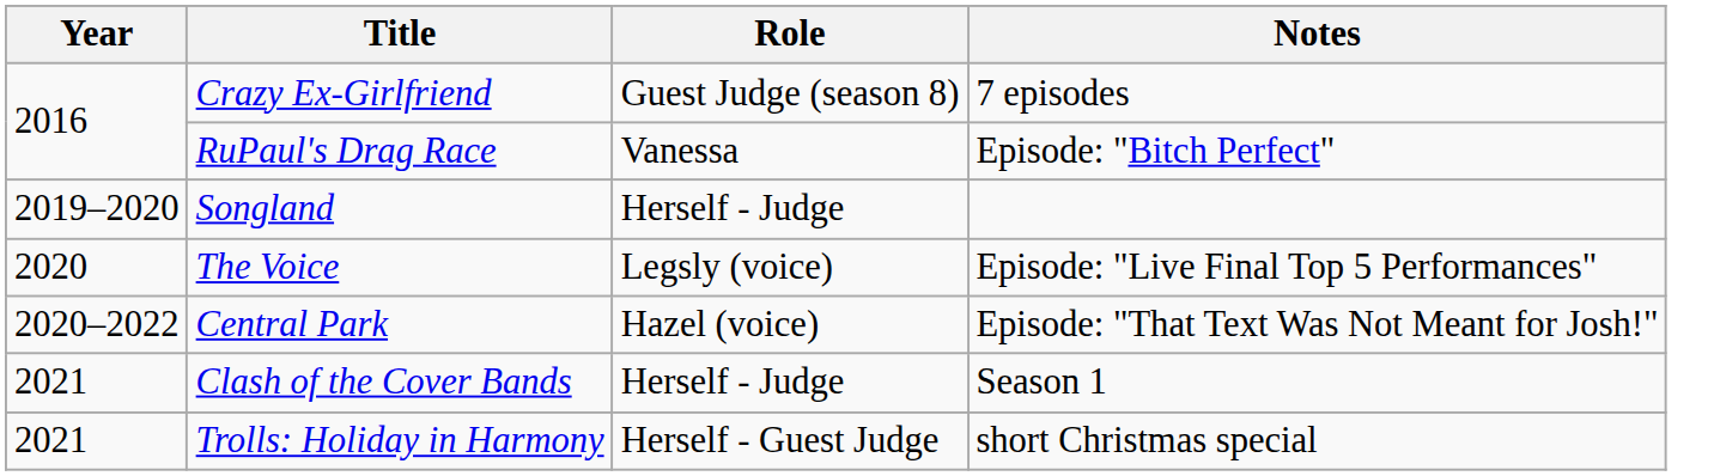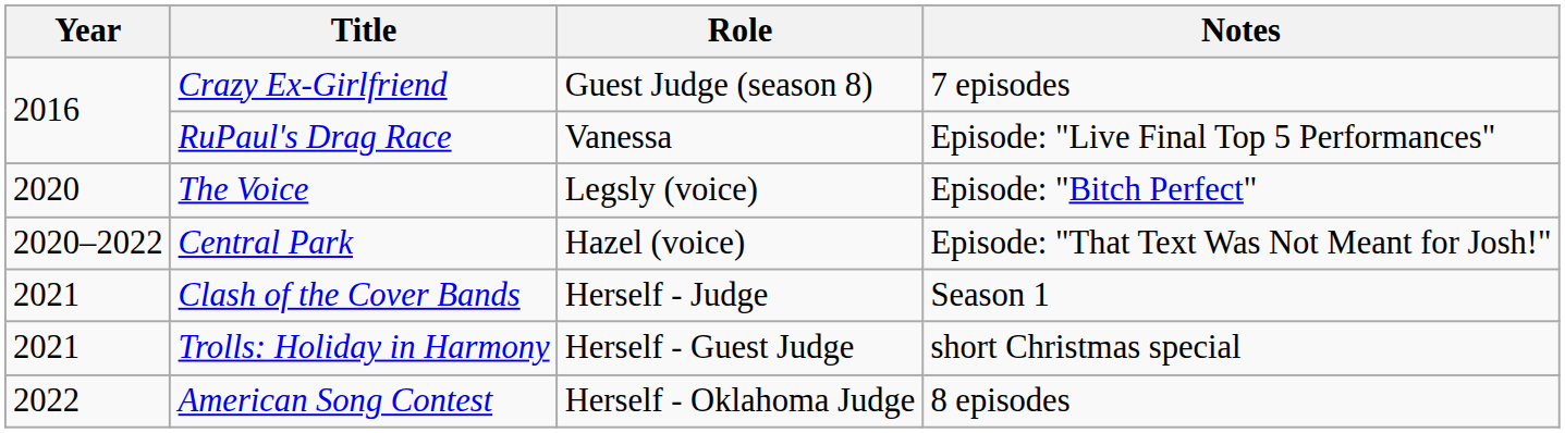 <table class="wikitable sortable">
 <tr>
 <th>Year</th>
 <th>Title</th>
 <th>Role</th>
 <th>Notes</th>
 </tr>
 <tr>
 <td rowspan="2">2016</td>
 <td><em><a href='#'>Crazy Ex-Girlfriend</a></em></td>
 <td>Guest Judge (season 8)</td>
 <td>7 episodes</td>
 </tr>
 <tr>
 <td><em><a href='#'>RuPaul's Drag Race</a></em></td>
 <td>Vanessa</td>
-<td>Episode: "<a href='#'>Bitch Perfect</a>"</td>
-</tr>
-<tr>
-<td>2019–2020</td>
-<td><em><a href='#'>Songland</a></em></td>
-<td>Herself - Judge</td>
-<td></td>
+<td>Episode: "Live Final Top 5 Performances"</td>
 </tr>
 <tr>
 <td>2020</td>
 <td><em><a href='#'>The Voice</a></em></td>
 <td>Legsly (voice)</td>
-<td>Episode: "Live Final Top 5 Performances"</td>
+<td>Episode: "<a href='#'>Bitch Perfect</a>"</td>
 </tr>
 <tr>
 <td>2020–2022</td>
 <td><em><a href='#'>Central Park</a></em></td>
 <td>Hazel (voice)</td>
 <td>Episode: "That Text Was Not Meant for Josh!"</td>
 </tr>
 <tr>
 <td>2021</td>
 <td><em><a href='#'>Clash of the Cover Bands</a></em></td>
 <td>Herself - Judge</td>
 <td>Season 1</td>
 </tr>
 <tr>
 <td>2021</td>
 <td><em><a href='#'>Trolls: Holiday in Harmony</a></em></td>
 <td>Herself - Guest Judge</td>
 <td>short Christmas special</td>
 </tr>
+<tr>
+<td>2022</td>
+<td><em><a href='#'>American Song Contest</a></em></td>
+<td>Herself - Oklahoma Judge</td>
+<td>8 episodes</td>
+</tr>
 </table>
